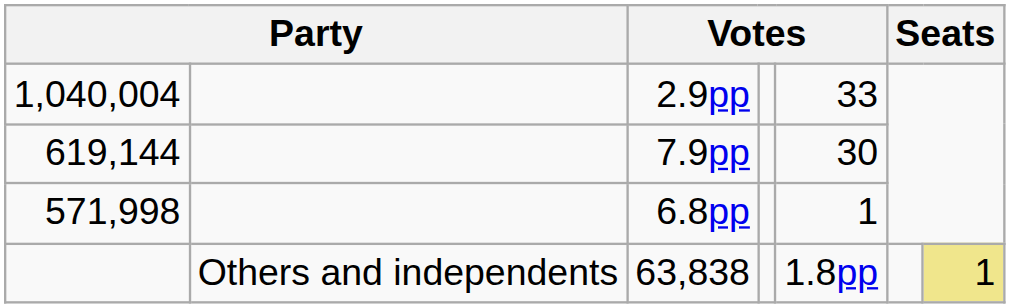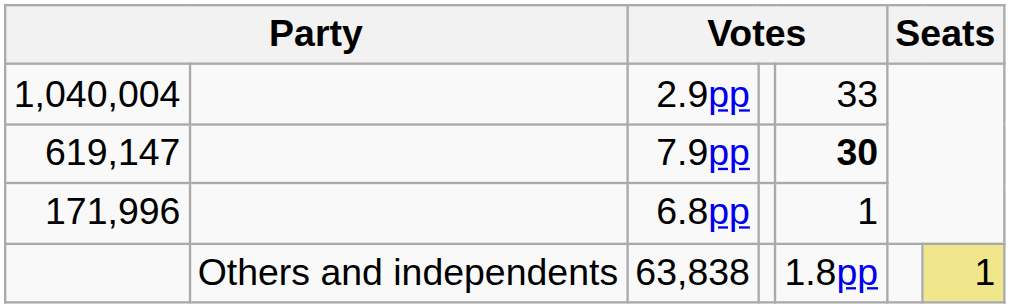 <table class=wikitable style="text-align:right;">
 <tr>
 <th colspan=2>Party</th>
 <th colspan=3>Votes</th>
 <th colspan=2>Seats</th>
 </tr>
 <tr>
 <td>1,040,004</td>
 <td style="color:white;"></td>
 <td style="white-space: nowrap;"> 2.9<a href='#'>pp</a></td>
 <td style="text-align:center;"></td>
 <td style="white-space: nowrap;"> 33</td>
 </tr>
 <tr>
-<td>619,144</td>
+<td>619,147</td>
 <td></td>
 <td style="white-space: nowrap;"> 7.9<a href='#'>pp</a></td>
 <td style="text-align:center;"></td>
-<td style="white-space: nowrap;"> 30</td>
+<td style="white-space: nowrap;"><strong> 30</strong></td>
 </tr>
 <tr>
-<td>571,998</td>
+<td>171,996</td>
 <td></td>
 <td style="white-space: nowrap;"> 6.8<a href='#'>pp</a></td>
 <td style="text-align:center;"></td>
 <td style="white-space: nowrap;"> 1</td>
 </tr>
 <tr>
 <td>    </td>
 <td style="text-align:left;">Others and independents</td>
 <td>63,838</td>
 <td></td>
 <td style="white-space: nowrap;"> 1.8<a href='#'>pp</a></td>
 <td style="text-align:center;"></td>
 <td style="background: khaki; white-space: nowrap;"> 1</td>
 </tr>
 </table>
